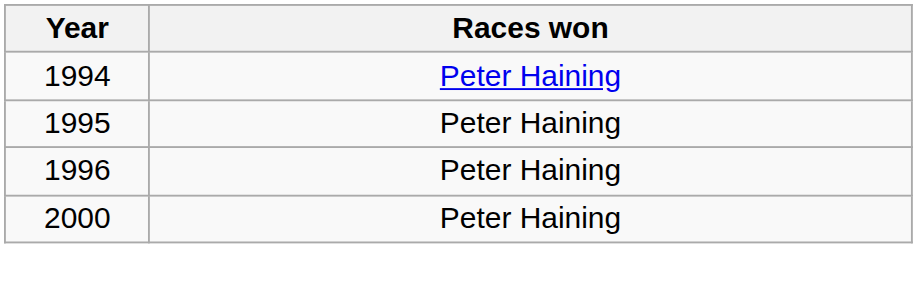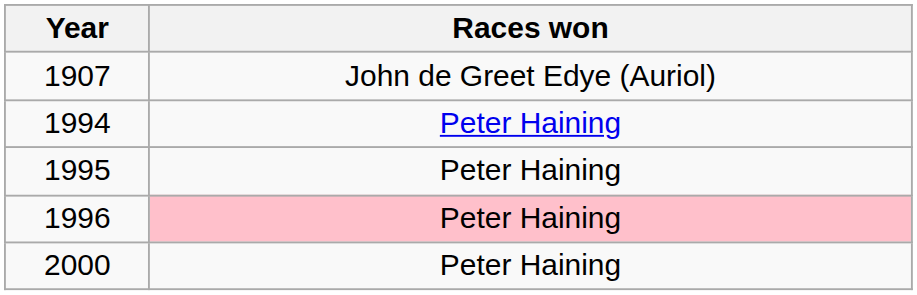 <table class="wikitable" style="text-align:center">
 <tr>
 <th width=70>Year</th>
 <th width=400>Races won</th>
+</tr>
+<tr>
+<td>1907</td>
+<td>John de Greet Edye (Auriol)</td>
 </tr>
 <tr>
 <td>1994</td>
 <td><a href='#'>Peter Haining</a></td>
 </tr>
 <tr>
 <td>1995</td>
 <td>Peter Haining</td>
 </tr>
 <tr>
 <td>1996</td>
-<td>Peter Haining</td>
+<td style="background: pink;">Peter Haining</td>
 </tr>
 <tr>
 <td>2000</td>
 <td>Peter Haining</td>
 </tr>
 </table>
